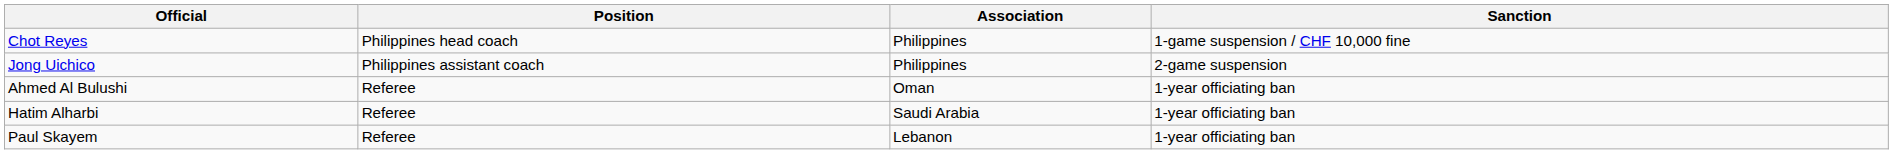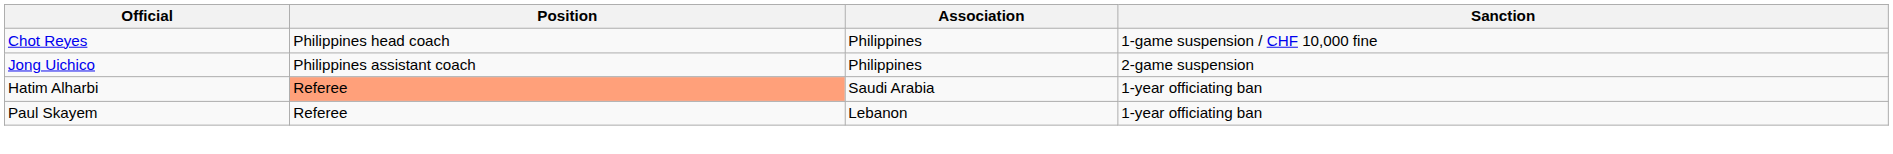 <table class="wikitable sortable"  width=100%>
 <tr>
 <th>Official</th>
 <th>Position</th>
 <th>Association</th>
 <th>Sanction</th>
 </tr>
 <tr>
 <td><a href='#'>Chot Reyes</a></td>
 <td>Philippines head coach</td>
 <td>Philippines</td>
 <td>1-game suspension / <a href='#'>CHF</a> 10,000 fine</td>
 </tr>
 <tr>
 <td><a href='#'>Jong Uichico</a></td>
 <td>Philippines assistant coach</td>
 <td>Philippines</td>
 <td>2-game suspension</td>
 </tr>
 <tr>
-<td>Ahmed Al Bulushi</td>
-<td>Referee</td>
-<td>Oman</td>
-<td>1-year officiating ban</td>
-</tr>
-<tr>
 <td>Hatim Alharbi</td>
-<td>Referee</td>
+<td style="background: lightsalmon;">Referee</td>
 <td>Saudi Arabia</td>
 <td>1-year officiating ban</td>
 </tr>
 <tr>
 <td>Paul Skayem</td>
 <td>Referee</td>
 <td>Lebanon</td>
 <td>1-year officiating ban</td>
 </tr>
 </table>
